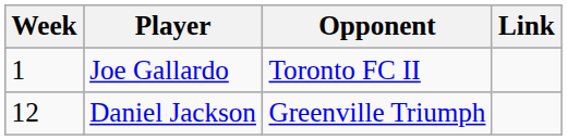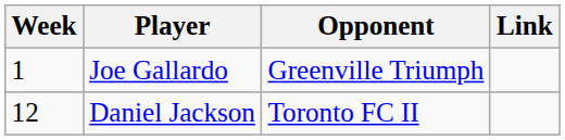 <table class=wikitable>
 <tr>
 <th>Week</th>
 <th>Player</th>
 <th>Opponent</th>
 <th>Link</th>
 </tr>
 <tr>
 <td>1</td>
 <td> <a href='#'>Joe Gallardo</a></td>
-<td><a href='#'>Toronto FC II</a></td>
+<td><a href='#'>Greenville Triumph</a></td>
 <td></td>
 </tr>
 <tr>
 <td>12</td>
 <td> <a href='#'>Daniel Jackson</a></td>
-<td><a href='#'>Greenville Triumph</a></td>
+<td><a href='#'>Toronto FC II</a></td>
 <td></td>
 </tr>
 </table>
